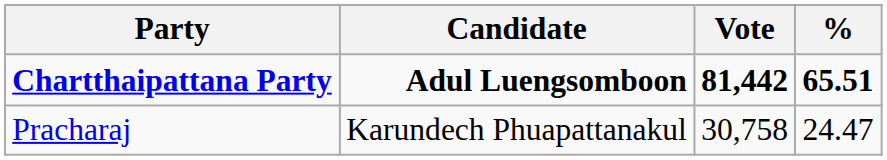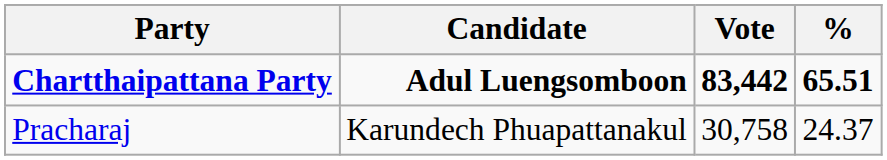 <table class="wikitable" style="text-align:right">
 <tr>
 <th>Party</th>
 <th>Candidate</th>
 <th>Vote</th>
 <th>%</th>
 </tr>
 <tr>
 <td align="left"><strong><a href='#'>Chartthaipattana Party</a></strong></td>
 <td><strong>Adul Luengsomboon</strong></td>
-<td><strong>81,442</strong></td>
+<td><strong>83,442</strong></td>
 <td><strong>65.51</strong></td>
 </tr>
 <tr>
 <td align="left"><a href='#'>Pracharaj</a></td>
 <td>Karundech Phuapattanakul</td>
 <td>30,758</td>
-<td>24.47</td>
+<td>24.37</td>
 </tr>
 </table>
